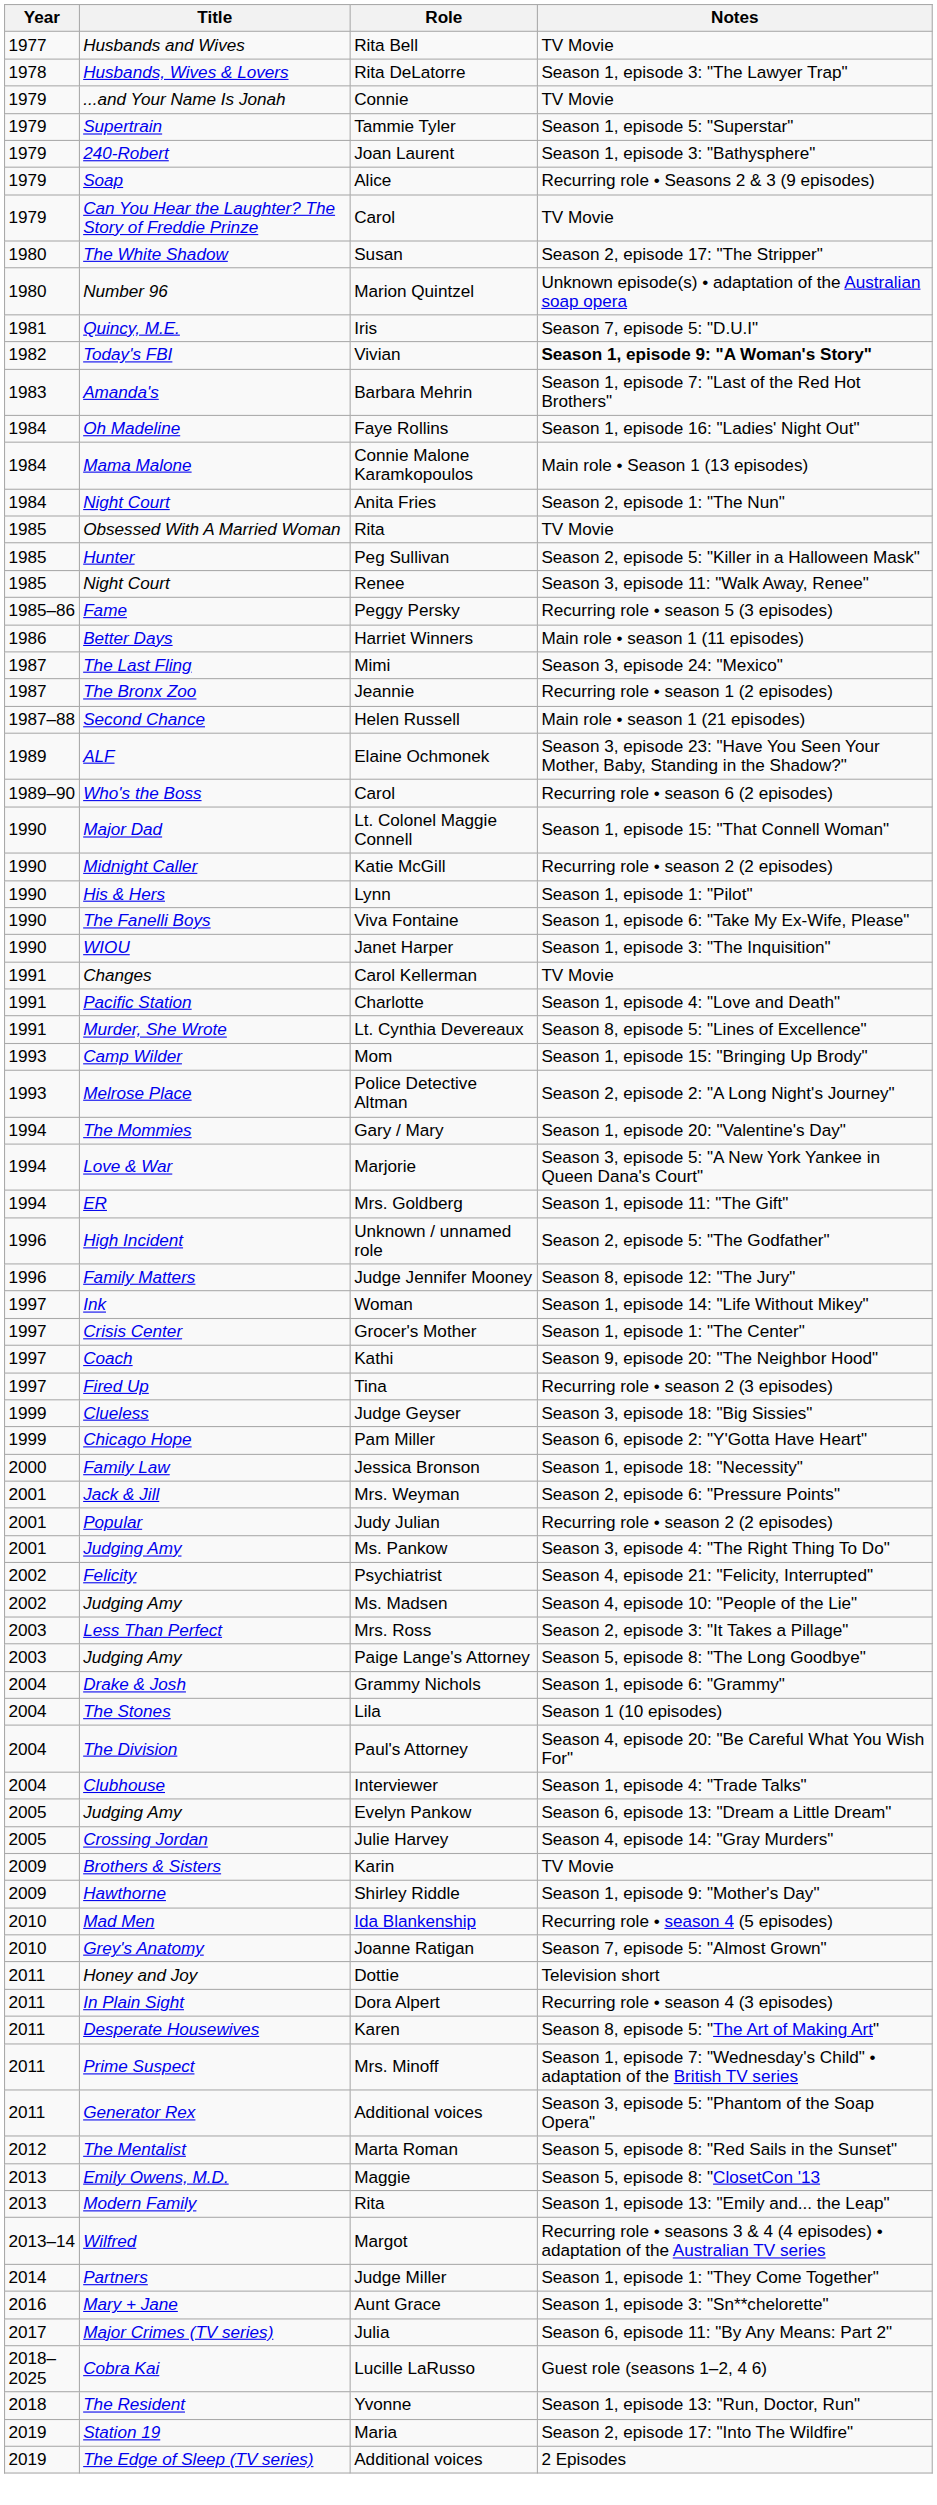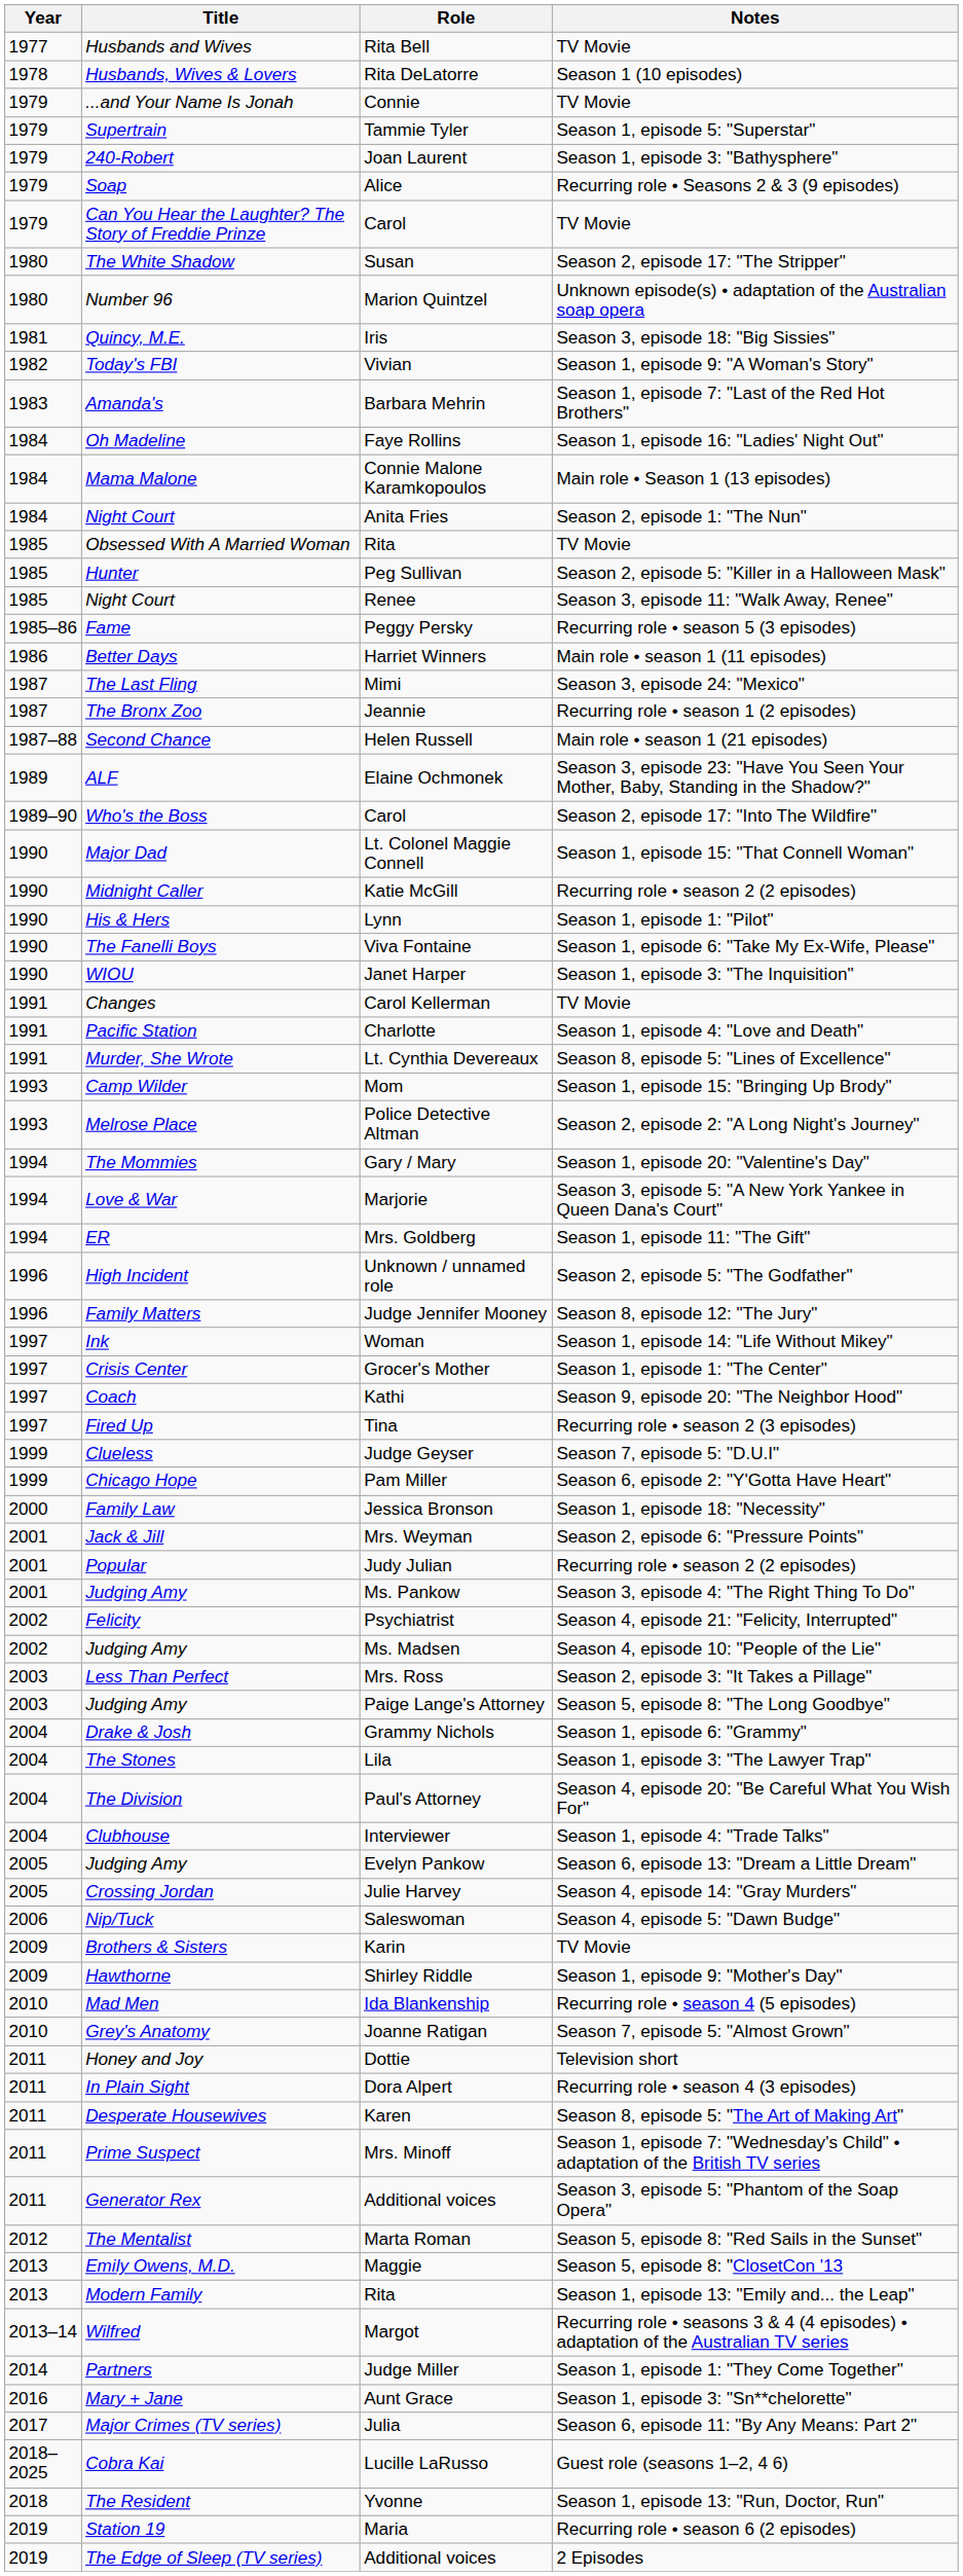 <table class="wikitable plainrowheaders sortable">
 <tr>
 <th scope="col">Year</th>
 <th scope="col">Title</th>
 <th scope="col">Role</th>
 <th scope="col">Notes</th>
 </tr>
 <tr>
 <td>1977</td>
 <td><em>Husbands and Wives</em></td>
 <td>Rita Bell</td>
 <td>TV Movie</td>
 </tr>
 <tr>
 <td>1978</td>
 <td><em><a href='#'>Husbands, Wives & Lovers</a></em></td>
 <td>Rita DeLatorre</td>
-<td>Season 1, episode 3: "The Lawyer Trap"</td>
+<td>Season 1 (10 episodes)</td>
 </tr>
 <tr>
 <td>1979</td>
 <td><em>...and Your Name Is Jonah</em></td>
 <td>Connie</td>
 <td>TV Movie</td>
 </tr>
 <tr>
 <td>1979</td>
 <td><em><a href='#'>Supertrain</a></em></td>
 <td>Tammie Tyler</td>
 <td>Season 1, episode 5: "Superstar"</td>
 </tr>
 <tr>
 <td>1979</td>
 <td><em><a href='#'>240-Robert</a></em></td>
 <td>Joan Laurent</td>
 <td>Season 1, episode 3: "Bathysphere"</td>
 </tr>
 <tr>
 <td>1979</td>
 <td><em><a href='#'>Soap</a></em></td>
 <td>Alice</td>
 <td>Recurring role • Seasons 2 & 3 (9 episodes)</td>
 </tr>
 <tr>
 <td>1979</td>
 <td><em><a href='#'>Can You Hear the Laughter? The Story of Freddie Prinze</a></em></td>
 <td>Carol</td>
 <td>TV Movie</td>
 </tr>
 <tr>
 <td>1980</td>
 <td><em><a href='#'>The White Shadow</a></em></td>
 <td>Susan</td>
 <td>Season 2, episode 17: "The Stripper"</td>
 </tr>
 <tr>
 <td>1980</td>
 <td><em>Number 96</em></td>
 <td>Marion Quintzel</td>
 <td>Unknown episode(s) • adaptation of the <a href='#'>Australian soap opera</a></td>
 </tr>
 <tr>
 <td>1981</td>
 <td><em><a href='#'>Quincy, M.E.</a></em></td>
 <td>Iris</td>
-<td>Season 7, episode 5: "D.U.I"</td>
+<td>Season 3, episode 18: "Big Sissies"</td>
 </tr>
 <tr>
 <td>1982</td>
 <td><em><a href='#'>Today's FBI</a></em></td>
 <td>Vivian</td>
-<td><strong>Season 1, episode 9: "A Woman's Story"</strong></td>
+<td>Season 1, episode 9: "A Woman's Story"</td>
 </tr>
 <tr>
 <td>1983</td>
 <td><em><a href='#'>Amanda's</a></em></td>
 <td>Barbara Mehrin</td>
 <td>Season 1, episode 7: "Last of the Red Hot Brothers"</td>
 </tr>
 <tr>
 <td>1984</td>
 <td><em><a href='#'>Oh Madeline</a></em></td>
 <td>Faye Rollins</td>
 <td>Season 1, episode 16: "Ladies' Night Out"</td>
 </tr>
 <tr>
 <td>1984</td>
 <td><em><a href='#'>Mama Malone</a></em></td>
 <td>Connie Malone Karamkopoulos</td>
 <td>Main role • Season 1 (13 episodes)</td>
 </tr>
 <tr>
 <td>1984</td>
 <td><em><a href='#'>Night Court</a></em></td>
 <td>Anita Fries</td>
 <td>Season 2, episode 1: "The Nun"</td>
 </tr>
 <tr>
 <td>1985</td>
 <td><em>Obsessed With A Married Woman</em></td>
 <td>Rita</td>
 <td>TV Movie</td>
 </tr>
 <tr>
 <td>1985</td>
 <td><em><a href='#'>Hunter</a></em></td>
 <td>Peg Sullivan</td>
 <td>Season 2, episode 5: "Killer in a Halloween Mask"</td>
 </tr>
 <tr>
 <td>1985</td>
 <td><em>Night Court</em></td>
 <td>Renee</td>
 <td>Season 3, episode 11: "Walk Away, Renee"</td>
 </tr>
 <tr>
 <td>1985–86</td>
 <td><em><a href='#'>Fame</a></em></td>
 <td>Peggy Persky</td>
 <td>Recurring role • season 5 (3 episodes)</td>
 </tr>
 <tr>
 <td>1986</td>
 <td><em><a href='#'>Better Days</a></em></td>
 <td>Harriet Winners</td>
 <td>Main role • season 1 (11 episodes)</td>
 </tr>
 <tr>
 <td>1987</td>
 <td><em><a href='#'>The Last Fling</a></em></td>
 <td>Mimi</td>
 <td>Season 3, episode 24: "Mexico"</td>
 </tr>
 <tr>
 <td>1987</td>
 <td><em><a href='#'>The Bronx Zoo</a></em></td>
 <td>Jeannie</td>
 <td>Recurring role • season 1 (2 episodes)</td>
 </tr>
 <tr>
 <td>1987–88</td>
 <td><em><a href='#'>Second Chance</a></em></td>
 <td>Helen Russell</td>
 <td>Main role • season 1 (21 episodes)</td>
 </tr>
 <tr>
 <td>1989</td>
 <td><em><a href='#'>ALF</a></em></td>
 <td>Elaine Ochmonek</td>
 <td>Season 3, episode 23: "Have You Seen Your Mother, Baby, Standing in the Shadow?"</td>
 </tr>
 <tr>
 <td>1989–90</td>
 <td><em><a href='#'>Who's the Boss</a></em></td>
 <td>Carol</td>
-<td>Recurring role • season 6 (2 episodes)</td>
+<td>Season 2, episode 17: "Into The Wildfire"</td>
 </tr>
 <tr>
 <td>1990</td>
 <td><em><a href='#'>Major Dad</a></em></td>
 <td>Lt. Colonel Maggie Connell</td>
 <td>Season 1, episode 15: "That Connell Woman"</td>
 </tr>
 <tr>
 <td>1990</td>
 <td><em><a href='#'>Midnight Caller</a></em></td>
 <td>Katie McGill</td>
 <td>Recurring role • season 2 (2 episodes)</td>
 </tr>
 <tr>
 <td>1990</td>
 <td><em><a href='#'>His & Hers</a></em></td>
 <td>Lynn</td>
 <td>Season 1, episode 1: "Pilot"</td>
 </tr>
 <tr>
 <td>1990</td>
 <td><em><a href='#'>The Fanelli Boys</a></em></td>
 <td>Viva Fontaine</td>
 <td>Season 1, episode 6: "Take My Ex-Wife, Please"</td>
 </tr>
 <tr>
 <td>1990</td>
 <td><em><a href='#'>WIOU</a></em></td>
 <td>Janet Harper</td>
 <td>Season 1, episode 3: "The Inquisition"</td>
 </tr>
 <tr>
 <td>1991</td>
 <td><em>Changes</em></td>
 <td>Carol Kellerman</td>
 <td>TV Movie</td>
 </tr>
 <tr>
 <td>1991</td>
 <td><em><a href='#'>Pacific Station</a></em></td>
 <td>Charlotte</td>
 <td>Season 1, episode 4: "Love and Death"</td>
 </tr>
 <tr>
 <td>1991</td>
 <td><em><a href='#'>Murder, She Wrote</a></em></td>
 <td>Lt. Cynthia Devereaux</td>
 <td>Season 8, episode 5: "Lines of Excellence"</td>
 </tr>
 <tr>
 <td>1993</td>
 <td><em><a href='#'>Camp Wilder</a></em></td>
 <td>Mom</td>
 <td>Season 1, episode 15: "Bringing Up Brody"</td>
 </tr>
 <tr>
 <td>1993</td>
 <td><em><a href='#'>Melrose Place</a></em></td>
 <td>Police Detective Altman</td>
 <td>Season 2, episode 2: "A Long Night's Journey"</td>
 </tr>
 <tr>
 <td>1994</td>
 <td><em><a href='#'>The Mommies</a></em></td>
 <td>Gary / Mary</td>
 <td>Season 1, episode 20: "Valentine's Day"</td>
 </tr>
 <tr>
 <td>1994</td>
 <td><em><a href='#'>Love & War</a></em></td>
 <td>Marjorie</td>
 <td>Season 3, episode 5: "A New York Yankee in Queen Dana's Court"</td>
 </tr>
 <tr>
 <td>1994</td>
 <td><em><a href='#'>ER</a></em></td>
 <td>Mrs. Goldberg</td>
 <td>Season 1, episode 11: "The Gift"</td>
 </tr>
 <tr>
 <td>1996</td>
 <td><em><a href='#'>High Incident</a></em></td>
 <td>Unknown / unnamed role</td>
 <td>Season 2, episode 5: "The Godfather"</td>
 </tr>
 <tr>
 <td>1996</td>
 <td><em><a href='#'>Family Matters</a></em></td>
 <td>Judge Jennifer Mooney</td>
 <td>Season 8, episode 12: "The Jury"</td>
 </tr>
 <tr>
 <td>1997</td>
 <td><em><a href='#'>Ink</a></em></td>
 <td>Woman</td>
 <td>Season 1, episode 14: "Life Without Mikey"</td>
 </tr>
 <tr>
 <td>1997</td>
 <td><em><a href='#'>Crisis Center</a></em></td>
 <td>Grocer's Mother</td>
 <td>Season 1, episode 1: "The Center"</td>
 </tr>
 <tr>
 <td>1997</td>
 <td><em><a href='#'>Coach</a></em></td>
 <td>Kathi</td>
 <td>Season 9, episode 20: "The Neighbor Hood"</td>
 </tr>
 <tr>
 <td>1997</td>
 <td><em><a href='#'>Fired Up</a></em></td>
 <td>Tina</td>
 <td>Recurring role • season 2 (3 episodes)</td>
 </tr>
 <tr>
 <td>1999</td>
 <td><em><a href='#'>Clueless</a></em></td>
 <td>Judge Geyser</td>
-<td>Season 3, episode 18: "Big Sissies"</td>
+<td>Season 7, episode 5: "D.U.I"</td>
 </tr>
 <tr>
 <td>1999</td>
 <td><em><a href='#'>Chicago Hope</a></em></td>
 <td>Pam Miller</td>
 <td>Season 6, episode 2: "Y'Gotta Have Heart"</td>
 </tr>
 <tr>
 <td>2000</td>
 <td><em><a href='#'>Family Law</a></em></td>
 <td>Jessica Bronson</td>
 <td>Season 1, episode 18: "Necessity"</td>
 </tr>
 <tr>
 <td>2001</td>
 <td><em><a href='#'>Jack & Jill</a></em></td>
 <td>Mrs. Weyman</td>
 <td>Season 2, episode 6: "Pressure Points"</td>
 </tr>
 <tr>
 <td>2001</td>
 <td><em><a href='#'>Popular</a></em></td>
 <td>Judy Julian</td>
 <td>Recurring role • season 2 (2 episodes)</td>
 </tr>
 <tr>
 <td>2001</td>
 <td><em><a href='#'>Judging Amy</a></em></td>
 <td>Ms. Pankow </td>
 <td>Season 3, episode 4: "The Right Thing To Do"</td>
 </tr>
 <tr>
 <td>2002</td>
 <td><em><a href='#'>Felicity</a></em></td>
 <td>Psychiatrist</td>
 <td>Season 4, episode 21: "Felicity, Interrupted"</td>
 </tr>
 <tr>
 <td>2002</td>
 <td><em>Judging Amy</em></td>
 <td>Ms. Madsen </td>
 <td>Season 4, episode 10: "People of the Lie"</td>
 </tr>
 <tr>
 <td>2003</td>
 <td><em><a href='#'>Less Than Perfect</a></em></td>
 <td>Mrs. Ross</td>
 <td>Season 2, episode 3: "It Takes a Pillage"</td>
 </tr>
 <tr>
 <td>2003</td>
 <td><em>Judging Amy</em></td>
 <td>Paige Lange's Attorney</td>
 <td>Season 5, episode 8: "The Long Goodbye"</td>
 </tr>
 <tr>
 <td>2004</td>
 <td><em><a href='#'>Drake & Josh</a></em></td>
 <td>Grammy Nichols</td>
 <td>Season 1, episode 6: "Grammy"</td>
 </tr>
 <tr>
 <td>2004</td>
 <td><em><a href='#'>The Stones</a></em></td>
 <td>Lila</td>
-<td>Season 1 (10 episodes)</td>
+<td>Season 1, episode 3: "The Lawyer Trap"</td>
 </tr>
 <tr>
 <td>2004</td>
 <td><em><a href='#'>The Division</a></em></td>
 <td>Paul's Attorney</td>
 <td>Season 4, episode 20: "Be Careful What You Wish For"</td>
 </tr>
 <tr>
 <td>2004</td>
 <td><em><a href='#'>Clubhouse</a></em></td>
 <td>Interviewer</td>
 <td>Season 1, episode 4: "Trade Talks"</td>
 </tr>
 <tr>
 <td>2005</td>
 <td><em>Judging Amy</em></td>
 <td>Evelyn Pankow</td>
 <td>Season 6, episode 13: "Dream a Little Dream"</td>
 </tr>
 <tr>
 <td>2005</td>
 <td><em><a href='#'>Crossing Jordan</a></em></td>
 <td>Julie Harvey</td>
 <td>Season 4, episode 14: "Gray Murders"</td>
+</tr>
+<tr>
+<td>2006</td>
+<td><em><a href='#'>Nip/Tuck</a></em></td>
+<td>Saleswoman</td>
+<td>Season 4, episode 5: "Dawn Budge"</td>
 </tr>
 <tr>
 <td>2009</td>
 <td><em><a href='#'>Brothers & Sisters</a></em></td>
 <td>Karin</td>
 <td>TV Movie</td>
 </tr>
 <tr>
 <td>2009</td>
 <td><em><a href='#'>Hawthorne</a></em></td>
 <td>Shirley Riddle</td>
 <td>Season 1, episode 9: "Mother's Day"</td>
 </tr>
 <tr>
 <td>2010</td>
 <td><em><a href='#'>Mad Men</a></em></td>
 <td><a href='#'>Ida Blankenship</a></td>
 <td>Recurring role • <a href='#'>season 4</a> (5 episodes)</td>
 </tr>
 <tr>
 <td>2010</td>
 <td><em><a href='#'>Grey's Anatomy</a></em></td>
 <td>Joanne Ratigan</td>
 <td>Season 7, episode 5: "Almost Grown"</td>
 </tr>
 <tr>
 <td>2011</td>
 <td><em>Honey and Joy</em></td>
 <td>Dottie</td>
 <td>Television short</td>
 </tr>
 <tr>
 <td>2011</td>
 <td><em><a href='#'>In Plain Sight</a></em></td>
 <td>Dora Alpert</td>
 <td>Recurring role • season 4 (3 episodes)</td>
 </tr>
 <tr>
 <td>2011</td>
 <td><em><a href='#'>Desperate Housewives</a></em></td>
 <td>Karen</td>
 <td>Season 8, episode 5: "<a href='#'>The Art of Making Art</a>"</td>
 </tr>
 <tr>
 <td>2011</td>
 <td><em><a href='#'>Prime Suspect</a></em></td>
 <td>Mrs. Minoff</td>
 <td>Season 1, episode 7: "Wednesday's Child" • adaptation of the <a href='#'>British TV series</a></td>
 </tr>
 <tr>
 <td>2011</td>
 <td><em><a href='#'>Generator Rex</a></em></td>
 <td>Additional voices</td>
 <td>Season 3, episode 5: "Phantom of the Soap Opera"</td>
 </tr>
 <tr>
 <td>2012</td>
 <td><em><a href='#'>The Mentalist</a></em></td>
 <td>Marta Roman</td>
 <td>Season 5, episode 8: "Red Sails in the Sunset"</td>
 </tr>
 <tr>
 <td>2013</td>
 <td><em><a href='#'>Emily Owens, M.D.</a></em></td>
 <td>Maggie</td>
 <td>Season 5, episode 8: "<a href='#'>ClosetCon '13</a></td>
 </tr>
 <tr>
 <td>2013</td>
 <td><em><a href='#'>Modern Family</a></em></td>
 <td>Rita</td>
 <td>Season 1, episode 13: "Emily and... the Leap"</td>
 </tr>
 <tr>
 <td>2013–14</td>
 <td><em><a href='#'>Wilfred</a></em></td>
 <td>Margot</td>
 <td>Recurring role • seasons 3 & 4 (4 episodes) • adaptation of the <a href='#'>Australian TV series</a></td>
 </tr>
 <tr>
 <td>2014</td>
 <td><em><a href='#'>Partners</a></em></td>
 <td>Judge Miller</td>
 <td>Season 1, episode 1: "They Come Together"</td>
 </tr>
 <tr>
 <td>2016</td>
 <td><em><a href='#'>Mary + Jane</a></em></td>
 <td>Aunt Grace</td>
 <td>Season 1, episode 3: "Sn**chelorette"</td>
 </tr>
 <tr>
 <td>2017</td>
 <td><em><a href='#'>Major Crimes (TV series)</a></em></td>
 <td>Julia</td>
 <td>Season 6, episode 11: "By Any Means: Part 2"</td>
 </tr>
 <tr>
 <td>2018–2025</td>
 <td><em><a href='#'>Cobra Kai</a></em></td>
 <td>Lucille LaRusso</td>
 <td>Guest role (seasons 1–2, 4 6)</td>
 </tr>
 <tr>
 <td>2018</td>
 <td><em><a href='#'>The Resident</a></em></td>
 <td>Yvonne</td>
 <td>Season 1, episode 13: "Run, Doctor, Run"</td>
 </tr>
 <tr>
 <td>2019</td>
 <td><em><a href='#'>Station 19</a></em></td>
 <td>Maria</td>
-<td>Season 2, episode 17: "Into The Wildfire"</td>
+<td>Recurring role • season 6 (2 episodes)</td>
 </tr>
 <tr>
 <td>2019</td>
 <td><em><a href='#'>The Edge of Sleep (TV series)</a></em></td>
 <td>Additional voices</td>
 <td>2 Episodes</td>
 </tr>
 </table>
